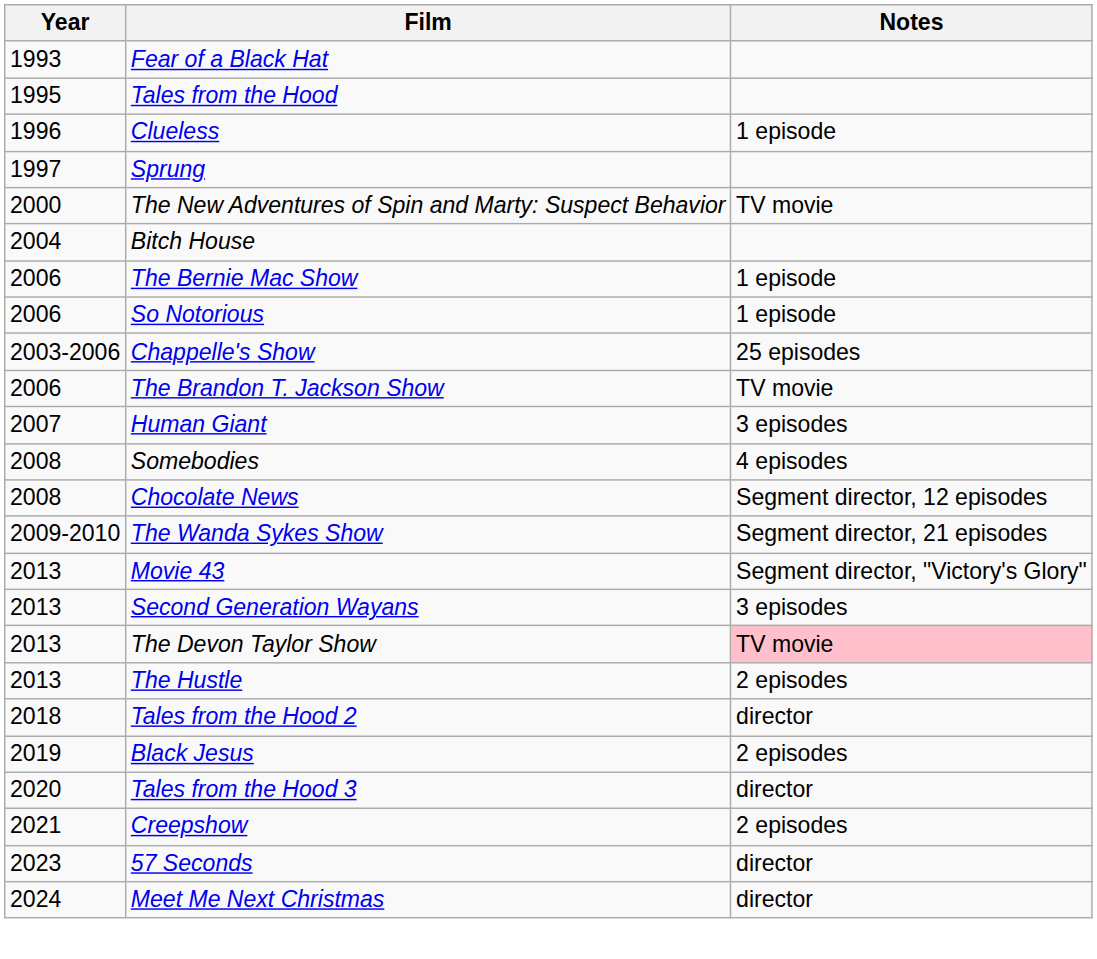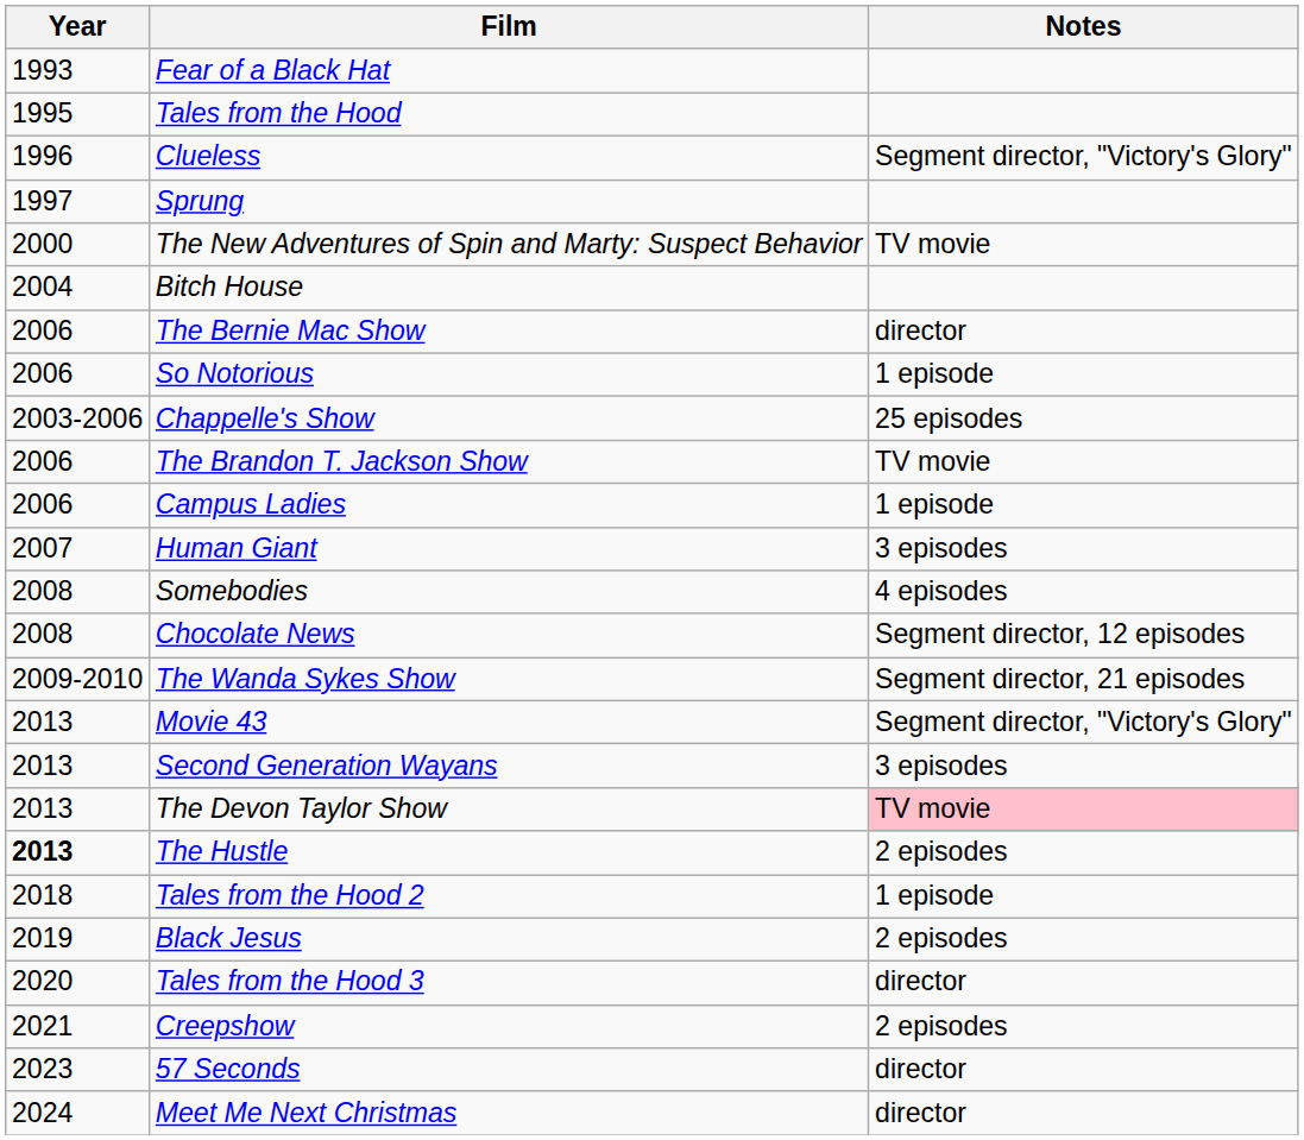 <table class="wikitable sortable">
 <tr>
 <th>Year</th>
 <th>Film</th>
 <th>Notes</th>
 </tr>
 <tr>
 <td>1993</td>
 <td><em><a href='#'>Fear of a Black Hat</a></em></td>
 <td></td>
 </tr>
 <tr>
 <td>1995</td>
 <td><em><a href='#'>Tales from the Hood</a></em></td>
 <td></td>
 </tr>
 <tr>
 <td>1996</td>
 <td><em><a href='#'>Clueless</a></em></td>
-<td>1 episode</td>
+<td>Segment director, "Victory's Glory"</td>
 </tr>
 <tr>
 <td>1997</td>
 <td><em><a href='#'>Sprung</a></em></td>
 <td></td>
 </tr>
 <tr>
 <td>2000</td>
 <td><em>The New Adventures of Spin and Marty: Suspect Behavior</em></td>
 <td>TV movie</td>
 </tr>
 <tr>
 <td>2004</td>
 <td><em>Bitch House</em></td>
 <td></td>
 </tr>
 <tr>
 <td>2006</td>
 <td><em><a href='#'>The Bernie Mac Show</a></em></td>
-<td>1 episode</td>
+<td>director</td>
 </tr>
 <tr>
 <td>2006</td>
 <td><em><a href='#'>So Notorious</a></em></td>
 <td>1 episode</td>
 </tr>
 <tr>
 <td>2003-2006</td>
 <td><em><a href='#'>Chappelle's Show</a></em></td>
 <td>25 episodes</td>
 </tr>
 <tr>
 <td>2006</td>
 <td><em><a href='#'>The Brandon T. Jackson Show</a></em></td>
 <td>TV movie</td>
+</tr>
+<tr>
+<td>2006</td>
+<td><em><a href='#'>Campus Ladies</a></em></td>
+<td>1 episode</td>
 </tr>
 <tr>
 <td>2007</td>
 <td><em><a href='#'>Human Giant</a></em></td>
 <td>3 episodes</td>
 </tr>
 <tr>
 <td>2008</td>
 <td><em>Somebodies</em></td>
 <td>4 episodes</td>
 </tr>
 <tr>
 <td>2008</td>
 <td><em><a href='#'>Chocolate News</a></em></td>
 <td>Segment director, 12 episodes</td>
 </tr>
 <tr>
 <td>2009-2010</td>
 <td><em><a href='#'>The Wanda Sykes Show</a></em></td>
 <td>Segment director, 21 episodes</td>
 </tr>
 <tr>
 <td>2013</td>
 <td><em><a href='#'>Movie 43</a></em></td>
 <td>Segment director, "Victory's Glory"</td>
 </tr>
 <tr>
 <td>2013</td>
 <td><em><a href='#'>Second Generation Wayans</a></em></td>
 <td>3 episodes</td>
 </tr>
 <tr>
 <td>2013</td>
 <td><em>The Devon Taylor Show</em></td>
 <td style="background: pink;">TV movie</td>
 </tr>
 <tr>
-<td>2013</td>
+<td><strong>2013</strong></td>
 <td><em><a href='#'>The Hustle</a></em></td>
 <td>2 episodes</td>
 </tr>
 <tr>
 <td>2018</td>
 <td><em><a href='#'>Tales from the Hood 2</a></em></td>
-<td>director</td>
+<td>1 episode</td>
 </tr>
 <tr>
 <td>2019</td>
 <td><em><a href='#'>Black Jesus</a></em></td>
 <td>2 episodes</td>
 </tr>
 <tr>
 <td>2020</td>
 <td><em><a href='#'>Tales from the Hood 3</a></em></td>
 <td>director</td>
 </tr>
 <tr>
 <td>2021</td>
 <td><em><a href='#'>Creepshow</a></em></td>
 <td>2 episodes</td>
 </tr>
 <tr>
 <td>2023</td>
 <td><em><a href='#'>57 Seconds</a></em></td>
 <td>director</td>
 </tr>
 <tr>
 <td>2024</td>
 <td><em><a href='#'>Meet Me Next Christmas</a></em></td>
 <td>director</td>
 </tr>
 </table>
